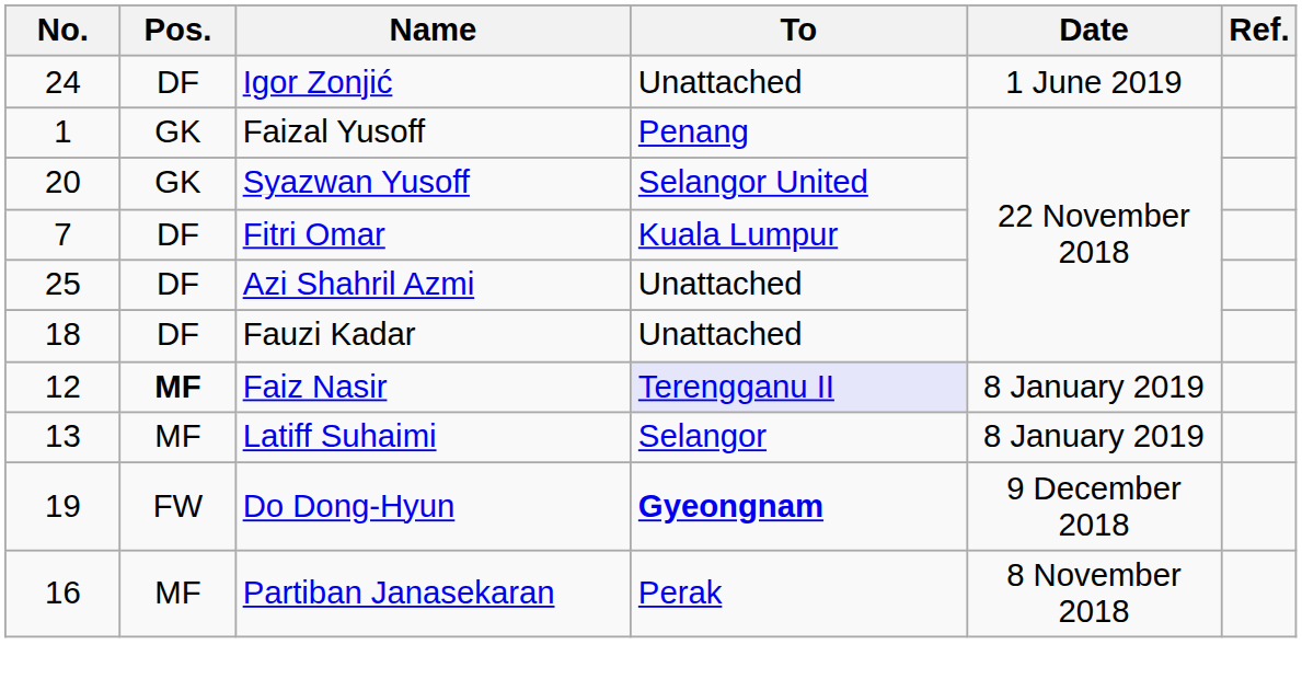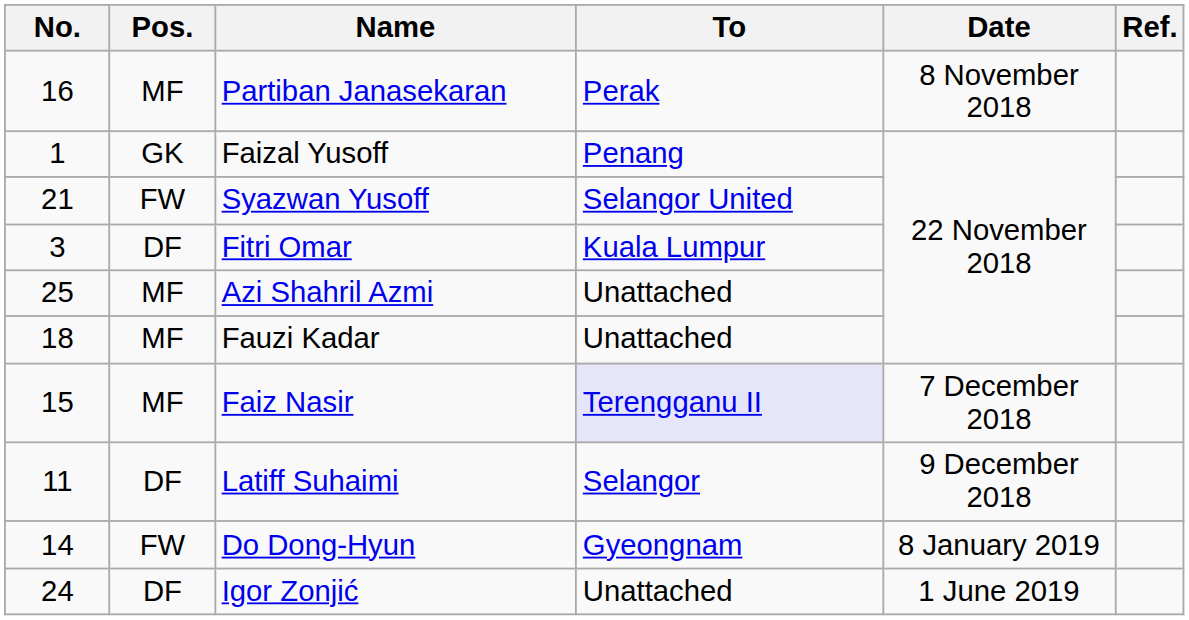 <table class="wikitable" style="text-align:center">
 <tr>
 <th style="width:50px">No.</th>
 <th style="width:50px">Pos.</th>
 <th style="width:190px">Name</th>
 <th style="width:160px">To</th>
 <th style="width:120px">Date</th>
 <th style="width:20px">Ref.</th>
 </tr>
 <tr>
-<td>24</td>
-<td>DF</td>
-<td align=left> <a href='#'>Igor Zonjić</a></td>
-<td align=left>Unattached</td>
-<td>1 June 2019</td>
+<td>16</td>
+<td>MF</td>
+<td align=left> <a href='#'>Partiban Janasekaran</a></td>
+<td align=left> <a href='#'>Perak</a></td>
+<td>8 November 2018</td>
 <td></td>
 </tr>
 <tr>
 <td>1</td>
 <td>GK</td>
 <td align=left> Faizal Yusoff</td>
 <td align=left> <a href='#'>Penang</a></td>
 <td rowspan=5>22 November 2018</td>
 <td></td>
 </tr>
 <tr>
-<td>20</td>
-<td>GK</td>
+<td>21</td>
+<td>FW</td>
 <td align=left> <a href='#'>Syazwan Yusoff</a></td>
 <td align=left> <a href='#'>Selangor United</a></td>
 <td></td>
 </tr>
 <tr>
-<td>7</td>
+<td>3</td>
 <td>DF</td>
 <td align=left> <a href='#'>Fitri Omar</a></td>
 <td align=left> <a href='#'>Kuala Lumpur</a></td>
 <td></td>
 </tr>
 <tr>
 <td>25</td>
-<td>DF</td>
+<td>MF</td>
 <td align=left> <a href='#'>Azi Shahril Azmi</a></td>
 <td align=left>Unattached</td>
 <td></td>
 </tr>
 <tr>
 <td>18</td>
-<td>DF</td>
+<td>MF</td>
 <td align=left> Fauzi Kadar</td>
 <td align=left>Unattached</td>
 <td></td>
 </tr>
 <tr>
-<td>12</td>
-<td><strong>MF</strong></td>
+<td>15</td>
+<td>MF</td>
 <td align=left> <a href='#'>Faiz Nasir</a></td>
 <td align=left style="background: lavender;"> <a href='#'>Terengganu II</a></td>
+<td>7 December 2018</td>
+<td></td>
+</tr>
+<tr>
+<td>11</td>
+<td>DF</td>
+<td align=left> <a href='#'>Latiff Suhaimi</a></td>
+<td align=left> <a href='#'>Selangor</a></td>
+<td>9 December 2018</td>
+<td></td>
+</tr>
+<tr>
+<td>14</td>
+<td>FW</td>
+<td align=left> <a href='#'>Do Dong-Hyun</a></td>
+<td align=left> <a href='#'>Gyeongnam</a></td>
 <td>8 January 2019</td>
 <td></td>
 </tr>
 <tr>
-<td>13</td>
-<td>MF</td>
-<td align=left> <a href='#'>Latiff Suhaimi</a></td>
-<td align=left> <a href='#'>Selangor</a></td>
-<td>8 January 2019</td>
-<td></td>
-</tr>
-<tr>
-<td>19</td>
-<td>FW</td>
-<td align=left> <a href='#'>Do Dong-Hyun</a></td>
-<td align=left><strong> <a href='#'>Gyeongnam</a></strong></td>
-<td>9 December 2018</td>
-<td></td>
-</tr>
-<tr>
-<td>16</td>
-<td>MF</td>
-<td align=left> <a href='#'>Partiban Janasekaran</a></td>
-<td align=left> <a href='#'>Perak</a></td>
-<td>8 November 2018</td>
+<td>24</td>
+<td>DF</td>
+<td align=left> <a href='#'>Igor Zonjić</a></td>
+<td align=left>Unattached</td>
+<td>1 June 2019</td>
 <td></td>
 </tr>
 </table>
